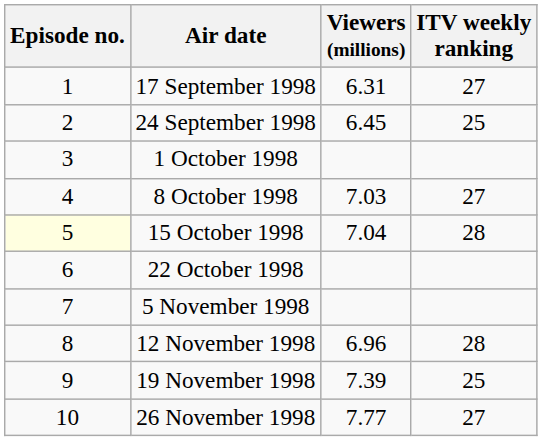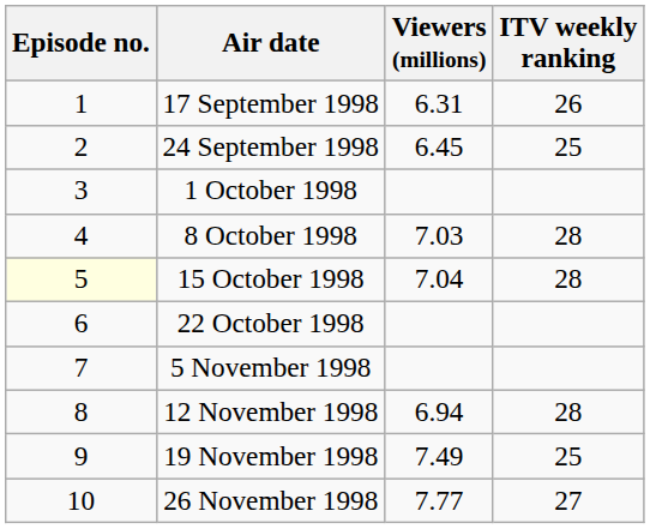 <table class="wikitable" style="text-align:center;">
 <tr>
 <th>Episode no.</th>
 <th>Air date</th>
 <th>Viewers<br><small>(millions)</small></th>
 <th>ITV weekly<br>ranking</th>
 </tr>
 <tr>
 <td>1</td>
 <td>17 September 1998</td>
 <td>6.31</td>
-<td>27</td>
+<td>26</td>
 </tr>
 <tr>
 <td>2</td>
 <td>24 September 1998</td>
 <td>6.45</td>
 <td>25</td>
 </tr>
 <tr>
 <td>3</td>
 <td>1 October 1998</td>
 <td></td>
 <td></td>
 </tr>
 <tr>
 <td>4</td>
 <td>8 October 1998</td>
 <td>7.03</td>
-<td>27</td>
+<td>28</td>
 </tr>
 <tr>
 <td style="background: lightyellow;">5</td>
 <td>15 October 1998</td>
 <td>7.04</td>
 <td>28</td>
 </tr>
 <tr>
 <td>6</td>
 <td>22 October 1998</td>
 <td></td>
 <td></td>
 </tr>
 <tr>
 <td>7</td>
 <td>5 November 1998</td>
 <td></td>
 <td></td>
 </tr>
 <tr>
 <td>8</td>
 <td>12 November 1998</td>
-<td>6.96</td>
+<td>6.94</td>
 <td>28</td>
 </tr>
 <tr>
 <td>9</td>
 <td>19 November 1998</td>
-<td>7.39</td>
+<td>7.49</td>
 <td>25</td>
 </tr>
 <tr>
 <td>10</td>
 <td>26 November 1998</td>
 <td>7.77</td>
 <td>27</td>
 </tr>
 </table>
